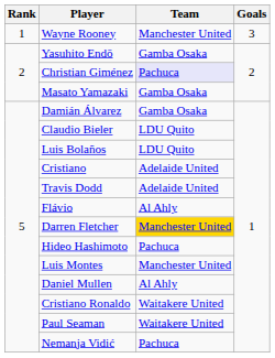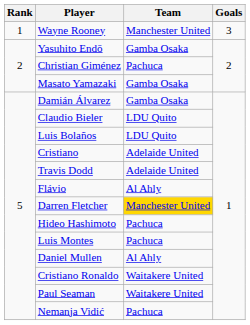 <table class="wikitable" style="text-align:center">
 <tr>
 <th>Rank</th>
 <th>Player</th>
 <th>Team</th>
 <th>Goals</th>
 </tr>
 <tr>
 <td>1</td>
 <td style="text-align:left"> <a href='#'>Wayne Rooney</a></td>
 <td style="text-align:left"> <a href='#'>Manchester United</a></td>
 <td>3</td>
 </tr>
 <tr>
 <td rowspan=3>2</td>
 <td style="text-align:left"> <a href='#'>Yasuhito Endō</a></td>
 <td style="text-align:left"> <a href='#'>Gamba Osaka</a></td>
 <td rowspan=3>2</td>
 </tr>
 <tr>
 <td style="text-align:left"> <a href='#'>Christian Giménez</a></td>
-<td style="background: lavender; text-align:left"> <a href='#'>Pachuca</a></td>
+<td style="text-align:left"> <a href='#'>Pachuca</a></td>
 </tr>
 <tr>
 <td style="text-align:left"> <a href='#'>Masato Yamazaki</a></td>
 <td style="text-align:left"> <a href='#'>Gamba Osaka</a></td>
 </tr>
 <tr>
 <td rowspan=13>5</td>
 <td style="text-align:left"> <a href='#'>Damián Álvarez</a></td>
 <td style="text-align:left"> <a href='#'>Gamba Osaka</a></td>
 <td rowspan=13>1</td>
 </tr>
 <tr>
 <td style="text-align:left"> <a href='#'>Claudio Bieler</a></td>
 <td style="text-align:left"> <a href='#'>LDU Quito</a></td>
 </tr>
 <tr>
 <td style="text-align:left"> <a href='#'>Luis Bolaños</a></td>
 <td style="text-align:left"> <a href='#'>LDU Quito</a></td>
 </tr>
 <tr>
 <td style="text-align:left"> <a href='#'>Cristiano</a></td>
 <td style="text-align:left"> <a href='#'>Adelaide United</a></td>
 </tr>
 <tr>
 <td style="text-align:left"> <a href='#'>Travis Dodd</a></td>
 <td style="text-align:left"> <a href='#'>Adelaide United</a></td>
 </tr>
 <tr>
 <td style="text-align:left"> <a href='#'>Flávio</a></td>
 <td style="text-align:left"> <a href='#'>Al Ahly</a></td>
 </tr>
 <tr>
 <td style="text-align:left"> <a href='#'>Darren Fletcher</a></td>
 <td style="background: gold; text-align:left"> <a href='#'>Manchester United</a></td>
 </tr>
 <tr>
 <td style="text-align:left"> <a href='#'>Hideo Hashimoto</a></td>
 <td style="text-align:left"> <a href='#'>Pachuca</a></td>
 </tr>
 <tr>
 <td style="text-align:left"> <a href='#'>Luis Montes</a></td>
-<td style="text-align:left"> <a href='#'>Manchester United</a></td>
+<td style="text-align:left"> <a href='#'>Pachuca</a></td>
 </tr>
 <tr>
 <td style="text-align:left"> <a href='#'>Daniel Mullen</a></td>
 <td style="text-align:left"> <a href='#'>Al Ahly</a></td>
 </tr>
 <tr>
 <td style="text-align:left"> <a href='#'>Cristiano Ronaldo</a></td>
 <td style="text-align:left"> <a href='#'>Waitakere United</a></td>
 </tr>
 <tr>
 <td style="text-align:left"> <a href='#'>Paul Seaman</a></td>
 <td style="text-align:left"> <a href='#'>Waitakere United</a></td>
 </tr>
 <tr>
 <td style="text-align:left"> <a href='#'>Nemanja Vidić</a></td>
 <td style="text-align:left"> <a href='#'>Pachuca</a></td>
 </tr>
 </table>
